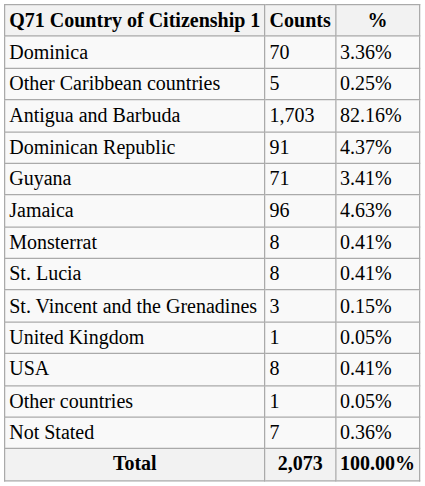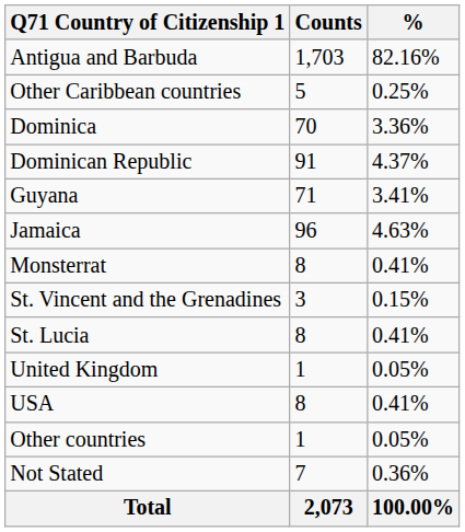 <table class="wikitable sortable">
 <tr>
 <th>Q71 Country of Citizenship 1</th>
 <th>Counts</th>
 <th>%</th>
 </tr>
 <tr>
-<td>Dominica</td>
-<td>70</td>
-<td>3.36%</td>
+<td>Antigua and Barbuda</td>
+<td>1,703</td>
+<td>82.16%</td>
 </tr>
 <tr>
 <td>Other Caribbean countries</td>
 <td>5</td>
 <td>0.25%</td>
 </tr>
 <tr>
-<td>Antigua and Barbuda</td>
-<td>1,703</td>
-<td>82.16%</td>
+<td>Dominica</td>
+<td>70</td>
+<td>3.36%</td>
 </tr>
 <tr>
 <td>Dominican Republic</td>
 <td>91</td>
 <td>4.37%</td>
 </tr>
 <tr>
 <td>Guyana</td>
 <td>71</td>
 <td>3.41%</td>
 </tr>
 <tr>
 <td>Jamaica</td>
 <td>96</td>
 <td>4.63%</td>
 </tr>
 <tr>
 <td>Monsterrat</td>
 <td>8</td>
 <td>0.41%</td>
 </tr>
 <tr>
+<td>St. Vincent and the Grenadines</td>
+<td>3</td>
+<td>0.15%</td>
+</tr>
+<tr>
 <td>St. Lucia</td>
 <td>8</td>
 <td>0.41%</td>
-</tr>
-<tr>
-<td>St. Vincent and the Grenadines</td>
-<td>3</td>
-<td>0.15%</td>
 </tr>
 <tr>
 <td>United Kingdom</td>
 <td>1</td>
 <td>0.05%</td>
 </tr>
 <tr>
 <td>USA</td>
 <td>8</td>
 <td>0.41%</td>
 </tr>
 <tr>
 <td>Other countries</td>
 <td>1</td>
 <td>0.05%</td>
 </tr>
 <tr>
 <td>Not Stated</td>
 <td>7</td>
 <td>0.36%</td>
 </tr>
 <tr>
 <th>Total</th>
 <th>2,073</th>
 <th>100.00%</th>
 </tr>
 </table>
